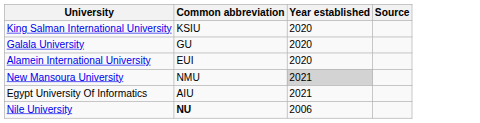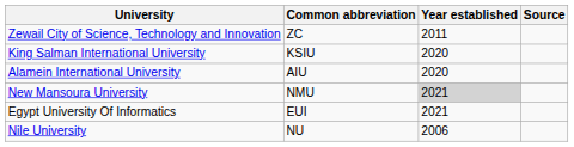 <table class="wikitable sortable">
 <tr>
 <th>University</th>
 <th>Common abbreviation</th>
 <th>Year established</th>
 <th>Source</th>
 </tr>
 <tr>
+<td><a href='#'>Zewail City of Science, Technology and Innovation</a></td>
+<td>ZC</td>
+<td>2011</td>
+<td></td>
+</tr>
+<tr>
 <td><a href='#'>King Salman International University</a></td>
 <td>KSIU</td>
 <td>2020</td>
 <td></td>
 </tr>
 <tr>
-<td><a href='#'>Galala University</a></td>
-<td>GU</td>
-<td>2020</td>
-<td></td>
-</tr>
-<tr>
 <td><a href='#'>Alamein International University</a></td>
-<td>EUI</td>
+<td>AIU</td>
 <td>2020</td>
 <td></td>
 </tr>
 <tr>
 <td><a href='#'>New Mansoura University</a></td>
 <td>NMU</td>
 <td style="background: lightgrey;">2021</td>
 <td></td>
 </tr>
 <tr>
 <td>Egypt University Of Informatics</td>
-<td>AIU</td>
+<td>EUI</td>
 <td>2021</td>
 <td></td>
 </tr>
 <tr>
 <td><a href='#'>Nile University</a></td>
-<td><strong>NU</strong></td>
+<td>NU</td>
 <td>2006</td>
 <td></td>
 </tr>
 </table>
